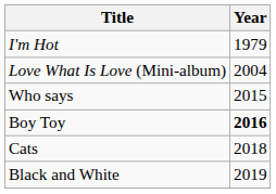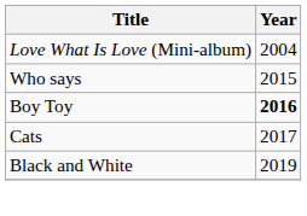 <table class="wikitable">
 <tr>
 <th>Title</th>
 <th>Year</th>
-</tr>
-<tr>
-<td><em>I'm Hot</em></td>
-<td>1979</td>
 </tr>
 <tr>
 <td><em>Love What Is Love</em> (Mini-album)</td>
 <td>2004</td>
 </tr>
 <tr>
 <td>Who says</td>
 <td>2015</td>
 </tr>
 <tr>
 <td>Boy Toy</td>
 <td><strong>2016</strong></td>
 </tr>
 <tr>
 <td>Cats</td>
-<td>2018</td>
+<td>2017</td>
 </tr>
 <tr>
 <td>Black and White</td>
 <td>2019</td>
 </tr>
 <tr>
 </tr>
 </table>
